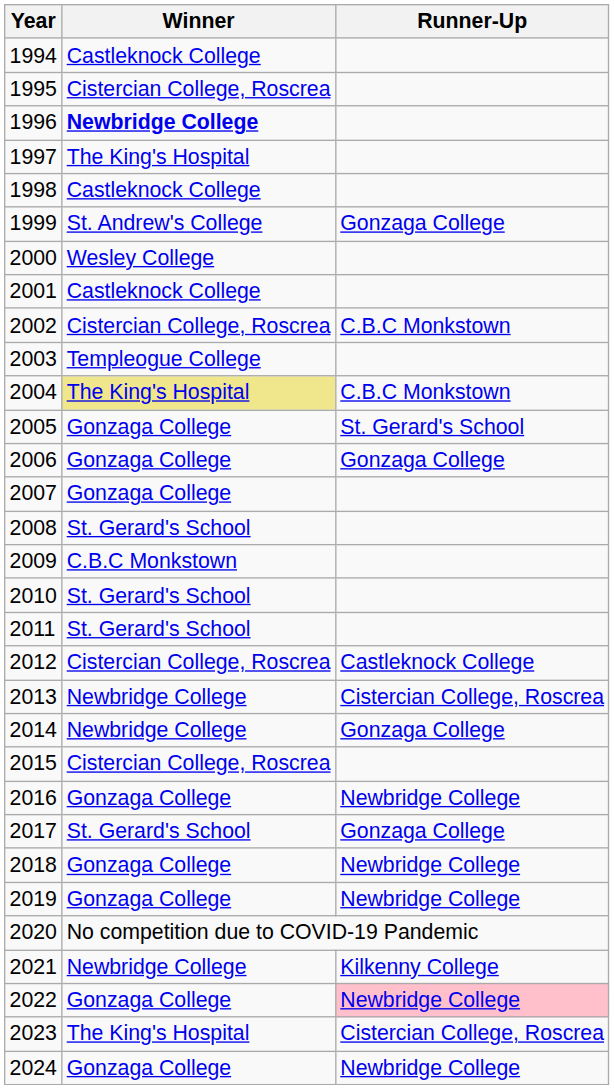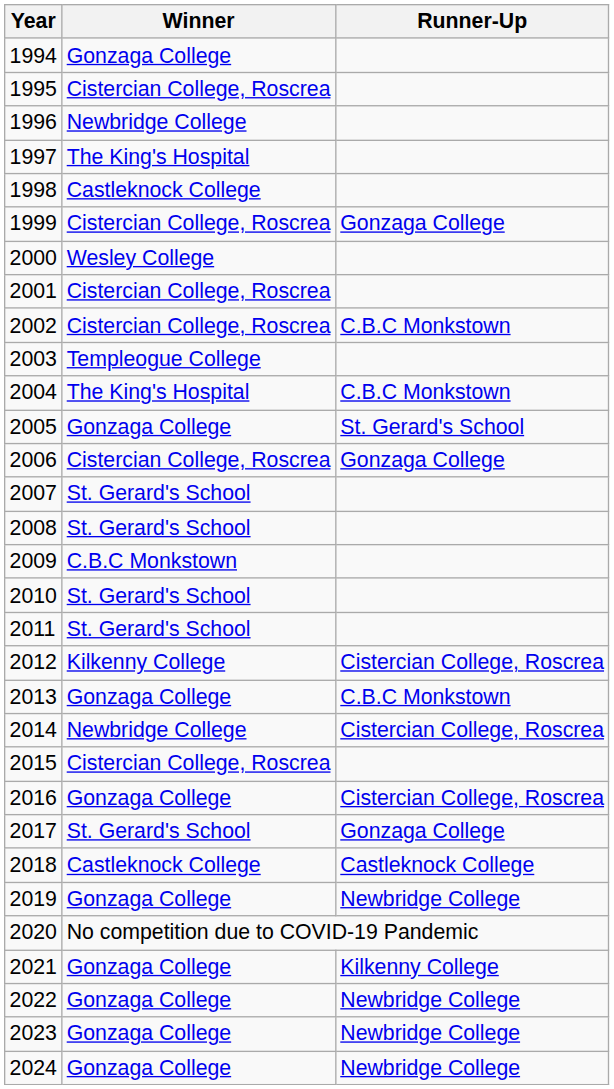 <table class="wikitable">
 <tr>
 <th>Year</th>
 <th>Winner</th>
 <th>Runner-Up</th>
 </tr>
 <tr>
 <td>1994</td>
-<td><a href='#'>Castleknock College</a></td>
+<td><a href='#'>Gonzaga College</a></td>
 <td></td>
 </tr>
 <tr>
 <td>1995</td>
 <td><a href='#'>Cistercian College, Roscrea</a></td>
 <td></td>
 </tr>
 <tr>
 <td>1996</td>
-<td><strong><a href='#'>Newbridge College</a></strong></td>
+<td><a href='#'>Newbridge College</a></td>
 <td></td>
 </tr>
 <tr>
 <td>1997</td>
 <td><a href='#'>The King's Hospital</a></td>
 <td></td>
 </tr>
 <tr>
 <td>1998</td>
 <td><a href='#'>Castleknock College</a></td>
 <td></td>
 </tr>
 <tr>
 <td>1999</td>
-<td><a href='#'>St. Andrew's College</a></td>
+<td><a href='#'>Cistercian College, Roscrea</a></td>
 <td><a href='#'>Gonzaga College</a></td>
 </tr>
 <tr>
 <td>2000</td>
 <td><a href='#'>Wesley College</a></td>
 <td></td>
 </tr>
 <tr>
 <td>2001</td>
-<td><a href='#'>Castleknock College</a></td>
+<td><a href='#'>Cistercian College, Roscrea</a></td>
 <td></td>
 </tr>
 <tr>
 <td>2002</td>
 <td><a href='#'>Cistercian College, Roscrea</a></td>
 <td><a href='#'>C.B.C Monkstown</a></td>
 </tr>
 <tr>
 <td>2003</td>
 <td><a href='#'>Templeogue College</a></td>
 <td></td>
 </tr>
 <tr>
 <td>2004</td>
-<td style="background: khaki;"><a href='#'>The King's Hospital</a></td>
+<td><a href='#'>The King's Hospital</a></td>
 <td><a href='#'>C.B.C Monkstown</a></td>
 </tr>
 <tr>
 <td>2005</td>
 <td><a href='#'>Gonzaga College</a></td>
 <td><a href='#'>St. Gerard's School</a></td>
 </tr>
 <tr>
 <td>2006</td>
-<td><a href='#'>Gonzaga College</a></td>
+<td><a href='#'>Cistercian College, Roscrea</a></td>
 <td><a href='#'>Gonzaga College</a></td>
 </tr>
 <tr>
 <td>2007</td>
-<td><a href='#'>Gonzaga College</a></td>
+<td><a href='#'>St. Gerard's School</a></td>
 <td></td>
 </tr>
 <tr>
 <td>2008</td>
 <td><a href='#'>St. Gerard's School</a></td>
 <td></td>
 </tr>
 <tr>
 <td>2009</td>
 <td><a href='#'>C.B.C Monkstown</a></td>
 <td></td>
 </tr>
 <tr>
 <td>2010</td>
 <td><a href='#'>St. Gerard's School</a></td>
 <td></td>
 </tr>
 <tr>
 <td>2011</td>
 <td><a href='#'>St. Gerard's School</a></td>
 <td></td>
 </tr>
 <tr>
 <td>2012</td>
+<td><a href='#'>Kilkenny College</a></td>
 <td><a href='#'>Cistercian College, Roscrea</a></td>
-<td><a href='#'>Castleknock College</a></td>
 </tr>
 <tr>
 <td>2013</td>
-<td><a href='#'>Newbridge College</a></td>
-<td><a href='#'>Cistercian College, Roscrea</a></td>
+<td><a href='#'>Gonzaga College</a></td>
+<td><a href='#'>C.B.C Monkstown</a></td>
 </tr>
 <tr>
 <td>2014</td>
 <td><a href='#'>Newbridge College</a></td>
-<td><a href='#'>Gonzaga College</a></td>
+<td><a href='#'>Cistercian College, Roscrea</a></td>
 </tr>
 <tr>
 <td>2015</td>
 <td><a href='#'>Cistercian College, Roscrea</a></td>
 </tr>
 <tr>
 <td>2016</td>
 <td><a href='#'>Gonzaga College</a></td>
-<td><a href='#'>Newbridge College</a></td>
+<td><a href='#'>Cistercian College, Roscrea</a></td>
 </tr>
 <tr>
 <td>2017</td>
 <td><a href='#'>St. Gerard's School</a></td>
 <td><a href='#'>Gonzaga College</a></td>
 </tr>
 <tr>
 <td>2018</td>
-<td><a href='#'>Gonzaga College</a></td>
-<td><a href='#'>Newbridge College</a></td>
+<td><a href='#'>Castleknock College</a></td>
+<td><a href='#'>Castleknock College</a></td>
 </tr>
 <tr>
 <td>2019</td>
 <td><a href='#'>Gonzaga College</a></td>
 <td><a href='#'>Newbridge College</a></td>
 </tr>
 <tr>
 <td>2020</td>
 <td colspan="2">No competition due to COVID-19 Pandemic</td>
 </tr>
 <tr>
 <td>2021</td>
-<td><a href='#'>Newbridge College</a></td>
+<td><a href='#'>Gonzaga College</a></td>
 <td><a href='#'>Kilkenny College</a></td>
 </tr>
 <tr>
 <td>2022</td>
 <td><a href='#'>Gonzaga College</a></td>
-<td style="background: pink;"><a href='#'>Newbridge College</a></td>
+<td><a href='#'>Newbridge College</a></td>
 </tr>
 <tr>
 <td>2023</td>
-<td><a href='#'>The King's Hospital</a></td>
-<td><a href='#'>Cistercian College, Roscrea</a></td>
+<td><a href='#'>Gonzaga College</a></td>
+<td><a href='#'>Newbridge College</a></td>
 </tr>
 <tr>
 <td>2024</td>
 <td><a href='#'>Gonzaga College</a></td>
 <td><a href='#'>Newbridge College</a></td>
 </tr>
 </table>
